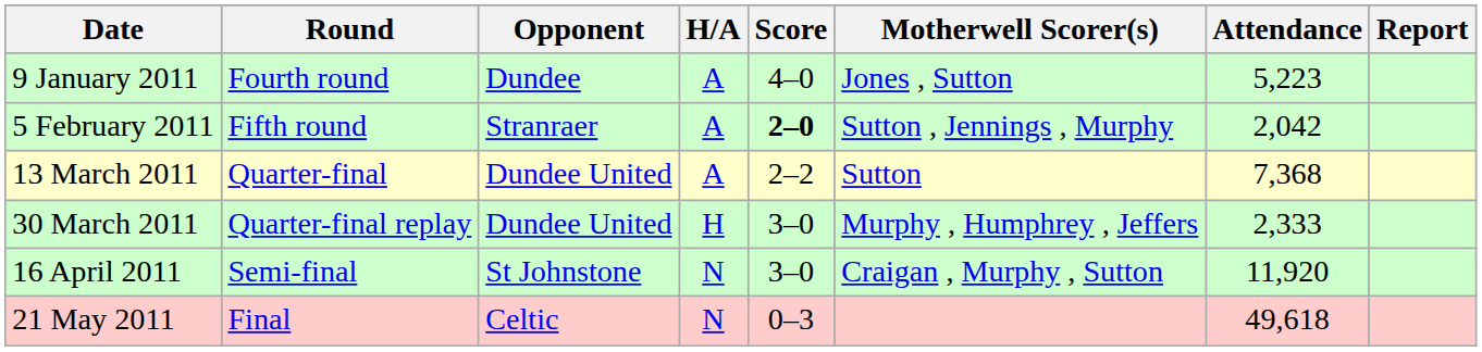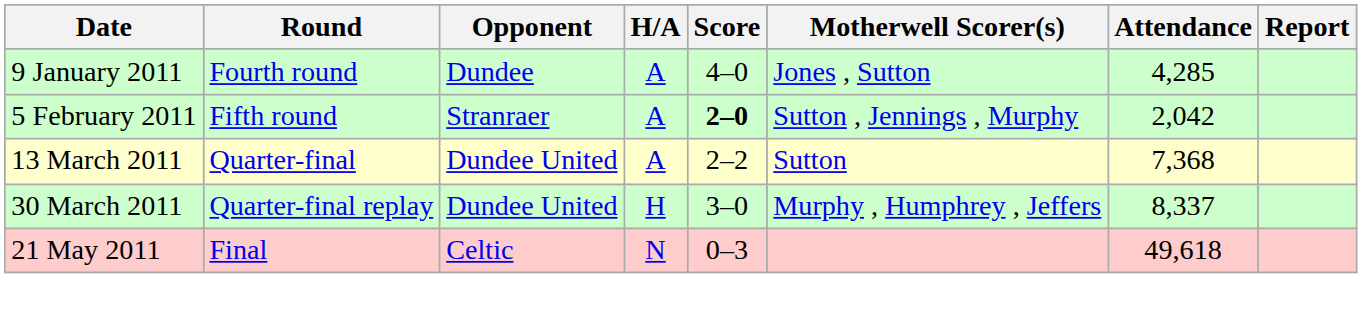 <table class="wikitable" style="text-align:center">
 <tr>
 <th>Date</th>
 <th>Round</th>
 <th>Opponent</th>
 <th>H/A</th>
 <th>Score</th>
 <th>Motherwell Scorer(s)</th>
 <th>Attendance</th>
 <th>Report</th>
 </tr>
 <tr bgcolor=#ccffcc>
 <td align=left>9 January 2011</td>
 <td align=left><a href='#'>Fourth round</a></td>
 <td align=left><a href='#'>Dundee</a></td>
 <td><a href='#'>A</a></td>
 <td>4–0</td>
 <td align=left><a href='#'>Jones</a> , <a href='#'>Sutton</a> </td>
-<td>5,223</td>
+<td>4,285</td>
 <td></td>
 </tr>
 <tr bgcolor=#ccffcc>
 <td align=left>5 February 2011</td>
 <td align=left><a href='#'>Fifth round</a></td>
 <td align=left><a href='#'>Stranraer</a></td>
 <td><a href='#'>A</a></td>
 <td><strong>2–0</strong></td>
 <td align=left><a href='#'>Sutton</a> , <a href='#'>Jennings</a> , <a href='#'>Murphy</a> </td>
 <td>2,042</td>
 <td></td>
 </tr>
 <tr bgcolor=#ffffcc>
 <td align=left>13 March 2011</td>
 <td align=left><a href='#'>Quarter-final</a></td>
 <td align=left><a href='#'>Dundee United</a></td>
 <td><a href='#'>A</a></td>
 <td>2–2</td>
 <td align=left><a href='#'>Sutton</a> </td>
 <td>7,368</td>
 <td></td>
 </tr>
 <tr bgcolor=#ccffcc>
 <td align=left>30 March 2011</td>
 <td align=left><a href='#'>Quarter-final replay</a></td>
 <td align=left><a href='#'>Dundee United</a></td>
 <td><a href='#'>H</a></td>
 <td>3–0</td>
 <td align=left><a href='#'>Murphy</a> , <a href='#'>Humphrey</a> , <a href='#'>Jeffers</a> </td>
-<td>2,333</td>
-<td></td>
-</tr>
-<tr bgcolor=#ccffcc>
-<td align=left>16 April 2011</td>
-<td align=left><a href='#'>Semi-final</a></td>
-<td align=left><a href='#'>St Johnstone</a></td>
-<td><a href='#'>N</a></td>
-<td>3–0</td>
-<td align=left><a href='#'>Craigan</a> , <a href='#'>Murphy</a> , <a href='#'>Sutton</a> </td>
-<td>11,920</td>
+<td>8,337</td>
 <td></td>
 </tr>
 <tr bgcolor=#ffcccc>
 <td align=left>21 May 2011</td>
 <td align=left><a href='#'>Final</a></td>
 <td align=left><a href='#'>Celtic</a></td>
 <td><a href='#'>N</a></td>
 <td>0–3</td>
 <td></td>
 <td>49,618</td>
 <td></td>
 </tr>
 </table>
